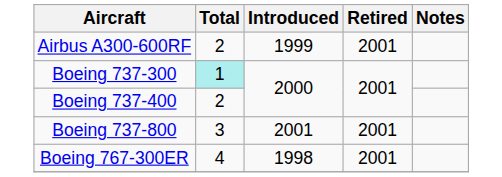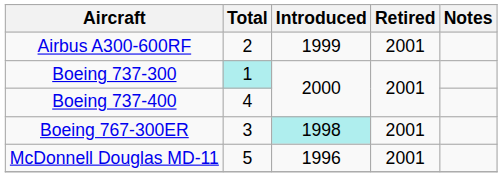 <table class="wikitable" style="margin:0.5em auto; text-align:center">
 <tr>
 <th>Aircraft</th>
 <th>Total</th>
 <th>Introduced</th>
 <th>Retired</th>
 <th>Notes</th>
 </tr>
 <tr>
 <td><a href='#'>Airbus A300-600RF</a></td>
 <td>2</td>
 <td>1999</td>
 <td>2001</td>
 <td></td>
 </tr>
 <tr>
 <td><a href='#'>Boeing 737-300</a></td>
 <td style="background: paleturquoise;">1</td>
 <td rowspan=2>2000</td>
 <td rowspan=2>2001</td>
 <td></td>
 </tr>
 <tr>
 <td><a href='#'>Boeing 737-400</a></td>
-<td>2</td>
+<td>4</td>
 <td></td>
 </tr>
 <tr>
-<td><a href='#'>Boeing 737-800</a></td>
+<td><a href='#'>Boeing 767-300ER</a></td>
 <td>3</td>
-<td>2001</td>
+<td style="background: paleturquoise;">1998</td>
 <td>2001</td>
 <td></td>
 </tr>
 <tr>
-<td><a href='#'>Boeing 767-300ER</a></td>
-<td>4</td>
-<td>1998</td>
+<td><a href='#'>McDonnell Douglas MD-11</a></td>
+<td>5</td>
+<td>1996</td>
 <td>2001</td>
 <td></td>
 </tr>
 <tr>
 </tr>
 </table>
